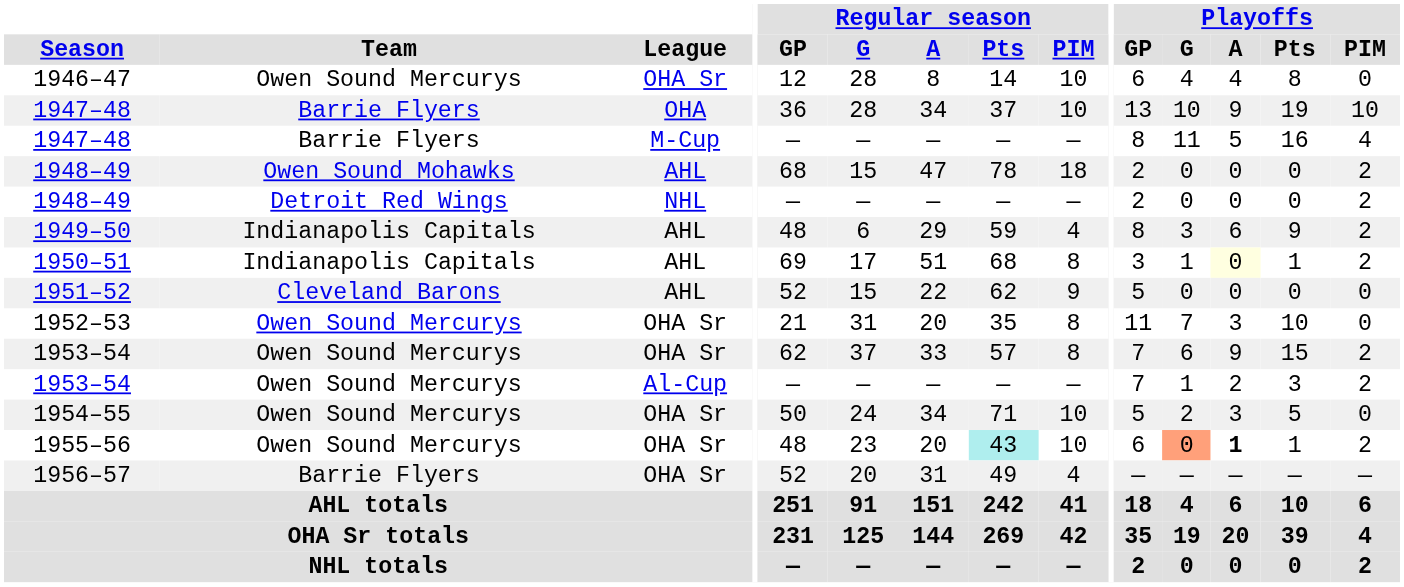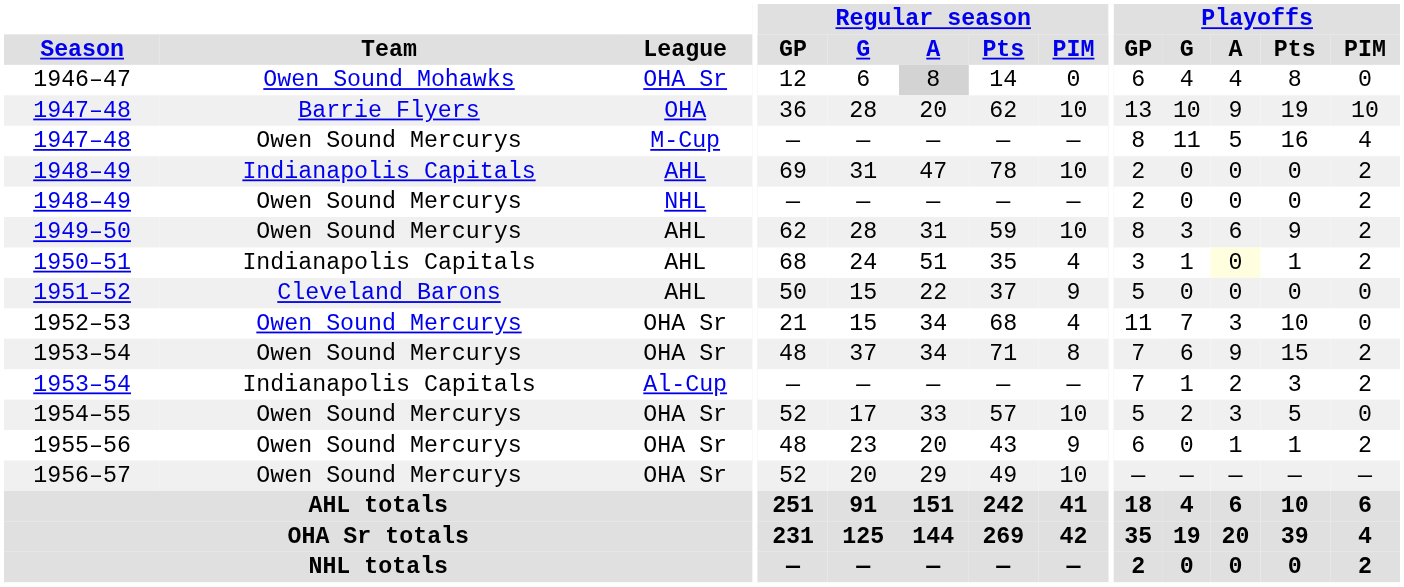 <table border="0" cellpadding="1" cellspacing="0" style="text-align:center; width:60em">
 <tr bgcolor="#e0e0e0">
 <th colspan="3" bgcolor="#ffffff"></th>
 <th rowspan="100" bgcolor="#ffffff"></th>
 <th colspan="5"><a href='#'>Regular season</a></th>
 <th rowspan="100" bgcolor="#ffffff"></th>
 <th colspan="5"><a href='#'>Playoffs</a></th>
 </tr>
 <tr bgcolor="#e0e0e0">
 <th><a href='#'>Season</a></th>
 <th>Team</th>
 <th>League</th>
 <th>GP</th>
 <th><a href='#'>G</a></th>
 <th><a href='#'>A</a></th>
 <th><a href='#'>Pts</a></th>
 <th><a href='#'>PIM</a></th>
 <th>GP</th>
 <th>G</th>
 <th>A</th>
 <th>Pts</th>
 <th>PIM</th>
 </tr>
 <tr>
 <td>1946–47</td>
-<td>Owen Sound Mercurys</td>
+<td><a href='#'>Owen Sound Mohawks</a></td>
 <td><a href='#'>OHA Sr</a></td>
 <td>12</td>
-<td>28</td>
-<td>8</td>
+<td>6</td>
+<td style="background: lightgrey;">8</td>
 <td>14</td>
-<td>10</td>
+<td>0</td>
 <td>6</td>
 <td>4</td>
 <td>4</td>
 <td>8</td>
 <td>0</td>
 </tr>
 <tr bgcolor="#f0f0f0">
 <td><a href='#'>1947–48</a></td>
 <td><a href='#'>Barrie Flyers</a></td>
 <td><a href='#'>OHA</a></td>
 <td>36</td>
 <td>28</td>
-<td>34</td>
-<td>37</td>
+<td>20</td>
+<td>62</td>
 <td>10</td>
 <td>13</td>
 <td>10</td>
 <td>9</td>
 <td>19</td>
 <td>10</td>
 </tr>
 <tr>
 <td><a href='#'>1947–48</a></td>
-<td>Barrie Flyers</td>
+<td>Owen Sound Mercurys</td>
 <td><a href='#'>M-Cup</a></td>
 <td>—</td>
 <td>—</td>
 <td>—</td>
 <td>—</td>
 <td>—</td>
 <td>8</td>
 <td>11</td>
 <td>5</td>
 <td>16</td>
 <td>4</td>
 </tr>
 <tr bgcolor="#f0f0f0">
 <td><a href='#'>1948–49</a></td>
-<td><a href='#'>Owen Sound Mohawks</a></td>
+<td><a href='#'>Indianapolis Capitals</a></td>
 <td><a href='#'>AHL</a></td>
-<td>68</td>
-<td>15</td>
+<td>69</td>
+<td>31</td>
 <td>47</td>
 <td>78</td>
-<td>18</td>
+<td>10</td>
 <td>2</td>
 <td>0</td>
 <td>0</td>
 <td>0</td>
 <td>2</td>
 </tr>
 <tr>
 <td><a href='#'>1948–49</a></td>
-<td><a href='#'>Detroit Red Wings</a></td>
+<td>Owen Sound Mercurys</td>
 <td><a href='#'>NHL</a></td>
 <td>—</td>
 <td>—</td>
 <td>—</td>
 <td>—</td>
 <td>—</td>
 <td>2</td>
 <td>0</td>
 <td>0</td>
 <td>0</td>
 <td>2</td>
 </tr>
 <tr bgcolor="#f0f0f0">
 <td><a href='#'>1949–50</a></td>
-<td>Indianapolis Capitals</td>
+<td>Owen Sound Mercurys</td>
 <td>AHL</td>
-<td>48</td>
-<td>6</td>
-<td>29</td>
+<td>62</td>
+<td>28</td>
+<td>31</td>
 <td>59</td>
-<td>4</td>
+<td>10</td>
 <td>8</td>
 <td>3</td>
 <td>6</td>
 <td>9</td>
 <td>2</td>
 </tr>
 <tr>
 <td><a href='#'>1950–51</a></td>
 <td>Indianapolis Capitals</td>
 <td>AHL</td>
-<td>69</td>
-<td>17</td>
+<td>68</td>
+<td>24</td>
 <td>51</td>
-<td>68</td>
-<td>8</td>
+<td>35</td>
+<td>4</td>
 <td>3</td>
 <td>1</td>
 <td style="background: lightyellow;">0</td>
 <td>1</td>
 <td>2</td>
 </tr>
 <tr bgcolor="#f0f0f0">
 <td><a href='#'>1951–52</a></td>
 <td><a href='#'>Cleveland Barons</a></td>
 <td>AHL</td>
-<td>52</td>
+<td>50</td>
 <td>15</td>
 <td>22</td>
-<td>62</td>
+<td>37</td>
 <td>9</td>
 <td>5</td>
 <td>0</td>
 <td>0</td>
 <td>0</td>
 <td>0</td>
 </tr>
 <tr>
 <td>1952–53</td>
 <td><a href='#'>Owen Sound Mercurys</a></td>
 <td>OHA Sr</td>
 <td>21</td>
-<td>31</td>
-<td>20</td>
-<td>35</td>
-<td>8</td>
+<td>15</td>
+<td>34</td>
+<td>68</td>
+<td>4</td>
 <td>11</td>
 <td>7</td>
 <td>3</td>
 <td>10</td>
 <td>0</td>
 </tr>
 <tr bgcolor="#f0f0f0">
 <td>1953–54</td>
 <td>Owen Sound Mercurys</td>
 <td>OHA Sr</td>
-<td>62</td>
+<td>48</td>
 <td>37</td>
-<td>33</td>
-<td>57</td>
+<td>34</td>
+<td>71</td>
 <td>8</td>
 <td>7</td>
 <td>6</td>
 <td>9</td>
 <td>15</td>
 <td>2</td>
 </tr>
 <tr>
 <td><a href='#'>1953–54</a></td>
-<td>Owen Sound Mercurys</td>
+<td>Indianapolis Capitals</td>
 <td><a href='#'>Al-Cup</a></td>
 <td>—</td>
 <td>—</td>
 <td>—</td>
 <td>—</td>
 <td>—</td>
 <td>7</td>
 <td>1</td>
 <td>2</td>
 <td>3</td>
 <td>2</td>
 </tr>
 <tr bgcolor="#f0f0f0">
 <td>1954–55</td>
 <td>Owen Sound Mercurys</td>
 <td>OHA Sr</td>
-<td>50</td>
-<td>24</td>
-<td>34</td>
-<td>71</td>
+<td>52</td>
+<td>17</td>
+<td>33</td>
+<td>57</td>
 <td>10</td>
 <td>5</td>
 <td>2</td>
 <td>3</td>
 <td>5</td>
 <td>0</td>
 </tr>
 <tr>
 <td>1955–56</td>
 <td>Owen Sound Mercurys</td>
 <td>OHA Sr</td>
 <td>48</td>
 <td>23</td>
 <td>20</td>
-<td style="background: paleturquoise;">43</td>
-<td>10</td>
+<td>43</td>
+<td>9</td>
 <td>6</td>
-<td style="background: lightsalmon;">0</td>
-<td><strong>1</strong></td>
+<td>0</td>
+<td>1</td>
 <td>1</td>
 <td>2</td>
 </tr>
 <tr bgcolor="#f0f0f0">
 <td>1956–57</td>
-<td>Barrie Flyers</td>
+<td>Owen Sound Mercurys</td>
 <td>OHA Sr</td>
 <td>52</td>
 <td>20</td>
-<td>31</td>
+<td>29</td>
 <td>49</td>
-<td>4</td>
+<td>10</td>
 <td>—</td>
 <td>—</td>
 <td>—</td>
 <td>—</td>
 <td>—</td>
 </tr>
 <tr bgcolor="#e0e0e0">
 <th colspan="3">AHL totals</th>
 <th>251</th>
 <th>91</th>
 <th>151</th>
 <th>242</th>
 <th>41</th>
 <th>18</th>
 <th>4</th>
 <th>6</th>
 <th>10</th>
 <th>6</th>
 </tr>
 <tr bgcolor="#e0e0e0">
 <th colspan="3">OHA Sr totals</th>
 <th>231</th>
 <th>125</th>
 <th>144</th>
 <th>269</th>
 <th>42</th>
 <th>35</th>
 <th>19</th>
 <th>20</th>
 <th>39</th>
 <th>4</th>
 </tr>
 <tr bgcolor="#e0e0e0">
 <th colspan="3">NHL totals</th>
 <th>—</th>
 <th>—</th>
 <th>—</th>
 <th>—</th>
 <th>—</th>
 <th>2</th>
 <th>0</th>
 <th>0</th>
 <th>0</th>
 <th>2</th>
 </tr>
 </table>
